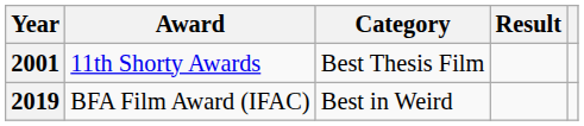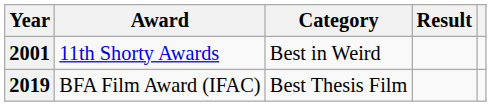 <table class="wikitable plainrowheaders">
 <tr>
 <th scope="col">Year</th>
 <th scope="col">Award</th>
 <th scope="col">Category</th>
 <th scope="col">Result</th>
 <th class="unsortable" scope="col"></th>
 </tr>
 <tr>
 <th scope="row">2001</th>
 <td><a href='#'>11th Shorty Awards</a></td>
-<td>Best Thesis Film</td>
+<td>Best in Weird</td>
 <td></td>
 <td style="text-align: center;"></td>
 </tr>
 <tr>
 <th scope="row">2019</th>
 <td>BFA Film Award (IFAC)</td>
-<td>Best in Weird</td>
+<td>Best Thesis Film</td>
 <td></td>
 <td style="text-align: center;"></td>
 </tr>
 </table>
